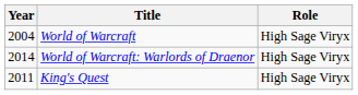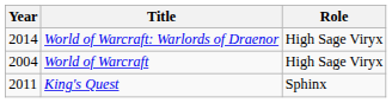 <table class="wikitable sortable">
 <tr>
 <th>Year</th>
 <th>Title</th>
 <th>Role</th>
 </tr>
 <tr>
+<td>2014</td>
+<td><em><a href='#'>World of Warcraft: Warlords of Draenor</a></em></td>
+<td>High Sage Viryx</td>
+</tr>
+<tr>
 <td>2004</td>
 <td><em><a href='#'>World of Warcraft</a></em></td>
 <td>High Sage Viryx</td>
 </tr>
 <tr>
-<td>2014</td>
-<td><em><a href='#'>World of Warcraft: Warlords of Draenor</a></em></td>
-<td>High Sage Viryx</td>
-</tr>
-<tr>
 <td>2011</td>
 <td><em><a href='#'>King's Quest</a></em></td>
-<td>High Sage Viryx</td>
+<td>Sphinx</td>
 </tr>
 </table>
